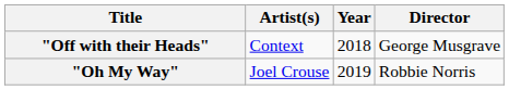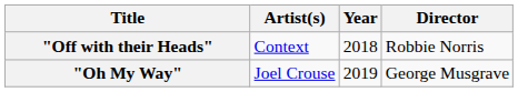 <table class="wikitable plainrowheaders">
 <tr>
 <th width="220" scope="col">Title</th>
 <th scope="col">Artist(s)</th>
 <th scope="col">Year</th>
 <th scope="col">Director</th>
 </tr>
 <tr>
 <th scope="row">"Off with their Heads"</th>
 <td><a href='#'>Context</a></td>
 <td>2018</td>
-<td>George Musgrave</td>
+<td>Robbie Norris</td>
 </tr>
 <tr>
 <th scope="row">"Oh My Way"</th>
 <td><a href='#'>Joel Crouse</a></td>
 <td>2019</td>
-<td>Robbie Norris</td>
+<td>George Musgrave</td>
 </tr>
 </table>
